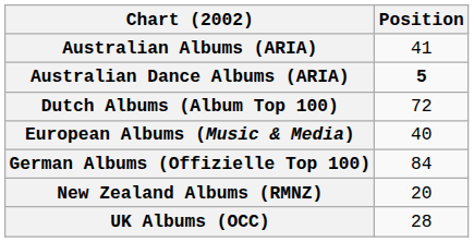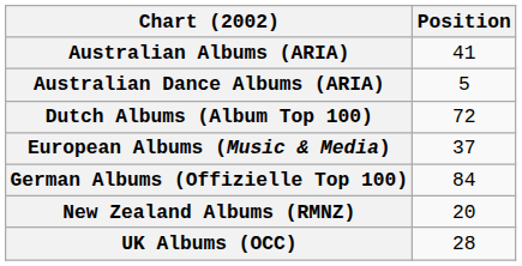 <table class="wikitable sortable plainrowheaders" style="text-align:center">
 <tr>
 <th scope="col">Chart (2002)</th>
 <th scope="col">Position</th>
 </tr>
 <tr>
 <th scope="row">Australian Albums (ARIA)</th>
 <td>41</td>
 </tr>
 <tr>
 <th scope="row">Australian Dance Albums (ARIA)</th>
-<td><strong>5</strong></td>
+<td>5</td>
 </tr>
 <tr>
 <th scope="row">Dutch Albums (Album Top 100)</th>
 <td>72</td>
 </tr>
 <tr>
 <th scope="row">European Albums (<em>Music & Media</em>)</th>
-<td>40</td>
+<td>37</td>
 </tr>
 <tr>
 <th scope="row">German Albums (Offizielle Top 100)</th>
 <td>84</td>
 </tr>
 <tr>
 <th scope="row">New Zealand Albums (RMNZ)</th>
 <td>20</td>
 </tr>
 <tr>
 <th scope="row">UK Albums (OCC)</th>
 <td>28</td>
 </tr>
 </table>
